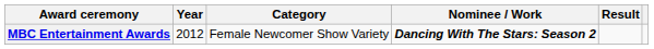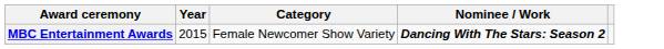 <table class="wikitable plainrowheaders">
 <tr>
 <th scope="col">Award ceremony</th>
 <th scope="col">Year</th>
 <th scope="col">Category</th>
 <th scope="col">Nominee / Work</th>
-<th scope="col">Result</th>
 <th scope="col"></th>
 </tr>
 <tr>
 <th scope="row"><a href='#'>MBC Entertainment Awards</a></th>
-<td style="text-align:center">2012</td>
+<td style="text-align:center">2015</td>
 <td>Female Newcomer Show Variety</td>
 <td><strong><em>Dancing With The Stars: Season 2</em></strong></td>
-<td></td>
 <td style="text-align:center"></td>
 </tr>
 </table>
